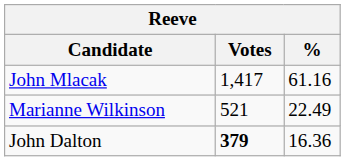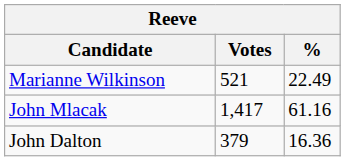 <table class="wikitable">
 <tr>
 <th colspan="3">Reeve</th>
 </tr>
 <tr>
 <th style="width: 170px">Candidate</th>
 <th style="width: 50px">Votes</th>
 <th style="width: 40px">%</th>
 </tr>
 <tr>
+<td><a href='#'>Marianne Wilkinson</a></td>
+<td>521</td>
+<td>22.49</td>
+</tr>
+<tr>
 <td><a href='#'>John Mlacak</a></td>
 <td>1,417</td>
 <td>61.16</td>
 </tr>
 <tr>
-<td><a href='#'>Marianne Wilkinson</a></td>
-<td>521</td>
-<td>22.49</td>
-</tr>
-<tr>
 <td>John Dalton</td>
-<td><strong>379</strong></td>
+<td>379</td>
 <td>16.36</td>
 </tr>
 </table>
